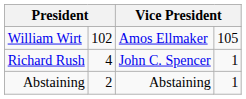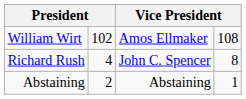 <table class="wikitable" style="text-align:right">
 <tr>
 <th colspan=2>President</th>
 <th colspan=2>Vice President</th>
 </tr>
 <tr>
 <td align=left><a href='#'>William Wirt</a></td>
 <td>102</td>
 <td align=left><a href='#'>Amos Ellmaker</a></td>
-<td>105</td>
+<td>108</td>
 </tr>
 <tr>
 <td align=left><a href='#'>Richard Rush</a></td>
 <td>4</td>
 <td align=left><a href='#'>John C. Spencer</a></td>
-<td>1</td>
+<td>8</td>
 </tr>
 <tr>
 <td>Abstaining</td>
 <td>2</td>
 <td>Abstaining</td>
 <td>1</td>
 </tr>
 </table>
